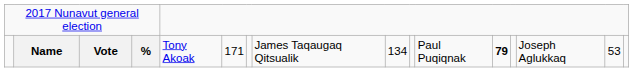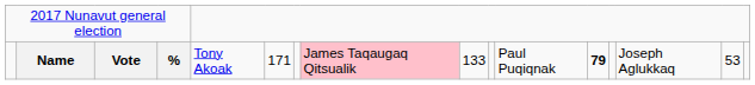 <table class="wikitable">
 <tr>
 <td colspan=4 align=center><a href='#'>2017 Nunavut general election</a></td>
 </tr>
 <tr>
 <td></td>
 <th><strong>Name </strong></th>
 <th><strong>Vote</strong></th>
 <th><strong>%</strong><br></th>
 <td><a href='#'>Tony Akoak</a></td>
 <td>171</td>
 <td><br></td>
-<td>James Taqaugaq Qitsualik</td>
-<td>134</td>
+<td style="background: pink;">James Taqaugaq Qitsualik</td>
+<td>133</td>
 <td><br></td>
 <td>Paul Puqiqnak</td>
 <td><strong>79</strong></td>
 <td><br></td>
 <td>Joseph Aglukkaq</td>
 <td>53</td>
 <td></td>
 </tr>
 </table>
